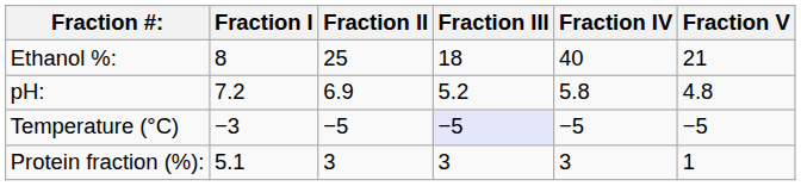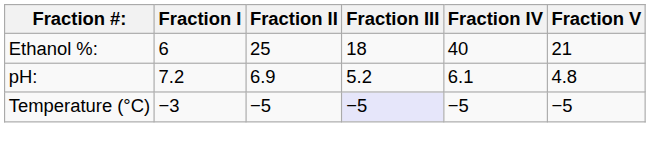 <table class="wikitable">
 <tr>
 <th>Fraction #:</th>
 <th>Fraction I</th>
 <th>Fraction II</th>
 <th>Fraction III</th>
 <th>Fraction IV</th>
 <th>Fraction V</th>
 </tr>
 <tr>
 <td>Ethanol %:</td>
-<td>8</td>
+<td>6</td>
 <td>25</td>
 <td>18</td>
 <td>40</td>
 <td>21</td>
 </tr>
 <tr>
 <td>pH:</td>
 <td>7.2</td>
 <td>6.9</td>
 <td>5.2</td>
-<td>5.8</td>
+<td>6.1</td>
 <td>4.8</td>
 </tr>
 <tr>
 <td>Temperature (°C)</td>
 <td>−3</td>
 <td>−5</td>
 <td style="background: lavender;">−5</td>
 <td>−5</td>
 <td>−5</td>
 </tr>
-<tr>
-<td>Protein fraction (%):</td>
-<td>5.1</td>
-<td>3</td>
-<td>3</td>
-<td>3</td>
-<td>1</td>
-</tr>
 </table>
